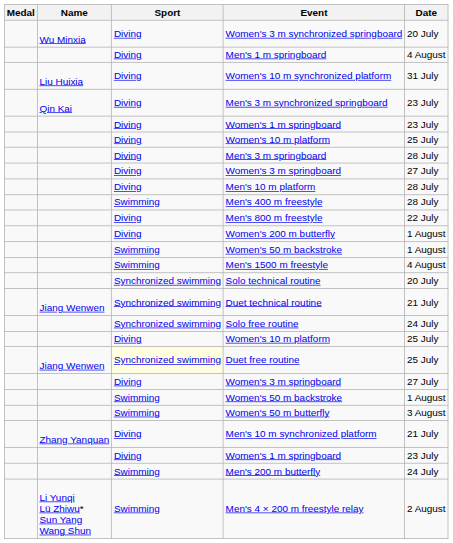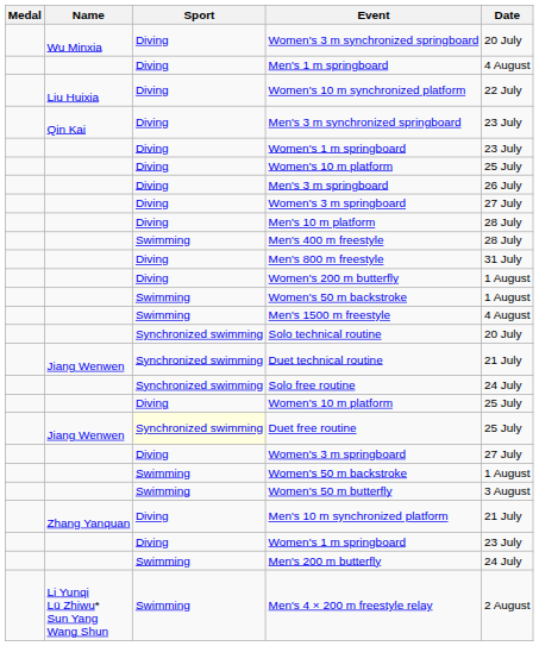 <table class="wikitable sortable" style="font-size:90%">
 <tr>
 <th>Medal</th>
 <th>Name</th>
 <th>Sport</th>
 <th>Event</th>
 <th>Date</th>
 </tr>
 <tr>
 <td></td>
 <td><br><a href='#'>Wu Minxia</a></td>
 <td><a href='#'>Diving</a></td>
 <td><a href='#'>Women's 3 m synchronized springboard</a></td>
 <td>20 July</td>
 </tr>
 <tr>
 <td></td>
 <td></td>
 <td><a href='#'>Diving</a></td>
 <td><a href='#'>Men's 1 m springboard</a></td>
 <td>4 August</td>
 </tr>
 <tr>
 <td></td>
 <td><br><a href='#'>Liu Huixia</a></td>
 <td><a href='#'>Diving</a></td>
 <td><a href='#'>Women's 10 m synchronized platform</a></td>
-<td>31 July</td>
+<td>22 July</td>
 </tr>
 <tr>
 <td></td>
 <td><br><a href='#'>Qin Kai</a></td>
 <td><a href='#'>Diving</a></td>
 <td><a href='#'>Men's 3 m synchronized springboard</a></td>
 <td>23 July</td>
 </tr>
 <tr>
 <td></td>
 <td></td>
 <td><a href='#'>Diving</a></td>
 <td><a href='#'>Women's 1 m springboard</a></td>
 <td>23 July</td>
 </tr>
 <tr>
 <td></td>
 <td></td>
 <td><a href='#'>Diving</a></td>
 <td><a href='#'>Women's 10 m platform</a></td>
 <td>25 July</td>
 </tr>
 <tr>
 <td></td>
 <td></td>
 <td><a href='#'>Diving</a></td>
 <td><a href='#'>Men's 3 m springboard</a></td>
-<td>28 July</td>
+<td>26 July</td>
 </tr>
 <tr>
 <td></td>
 <td></td>
 <td><a href='#'>Diving</a></td>
 <td><a href='#'>Women's 3 m springboard</a></td>
 <td>27 July</td>
 </tr>
 <tr>
 <td></td>
 <td></td>
 <td><a href='#'>Diving</a></td>
 <td><a href='#'>Men's 10 m platform</a></td>
 <td>28 July</td>
 </tr>
 <tr>
 <td></td>
 <td></td>
 <td><a href='#'>Swimming</a></td>
 <td><a href='#'>Men's 400 m freestyle</a></td>
 <td>28 July</td>
 </tr>
 <tr>
 <td></td>
 <td></td>
 <td><a href='#'>Diving</a></td>
 <td><a href='#'>Men's 800 m freestyle</a></td>
-<td>22 July</td>
+<td>31 July</td>
 </tr>
 <tr>
 <td></td>
 <td></td>
 <td><a href='#'>Diving</a></td>
 <td><a href='#'>Women's 200 m butterfly</a></td>
 <td>1 August</td>
 </tr>
 <tr>
 <td></td>
 <td></td>
 <td><a href='#'>Swimming</a></td>
 <td><a href='#'>Women's 50 m backstroke</a></td>
 <td>1 August</td>
 </tr>
 <tr>
 <td></td>
 <td></td>
 <td><a href='#'>Swimming</a></td>
 <td><a href='#'>Men's 1500 m freestyle</a></td>
 <td>4 August</td>
 </tr>
 <tr>
 <td></td>
 <td></td>
 <td><a href='#'>Synchronized swimming</a></td>
 <td><a href='#'>Solo technical routine</a></td>
 <td>20 July</td>
 </tr>
 <tr>
 <td></td>
 <td><br><a href='#'>Jiang Wenwen</a></td>
 <td><a href='#'>Synchronized swimming</a></td>
 <td><a href='#'>Duet technical routine</a></td>
 <td>21 July</td>
 </tr>
 <tr>
 <td></td>
 <td></td>
 <td><a href='#'>Synchronized swimming</a></td>
 <td><a href='#'>Solo free routine</a></td>
 <td>24 July</td>
 </tr>
 <tr>
 <td></td>
 <td></td>
 <td><a href='#'>Diving</a></td>
 <td><a href='#'>Women's 10 m platform</a></td>
 <td>25 July</td>
 </tr>
 <tr>
 <td></td>
 <td><br><a href='#'>Jiang Wenwen</a></td>
 <td style="background: lightyellow;"><a href='#'>Synchronized swimming</a></td>
 <td><a href='#'>Duet free routine</a></td>
 <td>25 July</td>
 </tr>
 <tr>
 <td></td>
 <td></td>
 <td><a href='#'>Diving</a></td>
 <td><a href='#'>Women's 3 m springboard</a></td>
 <td>27 July</td>
 </tr>
 <tr>
 <td></td>
 <td></td>
 <td><a href='#'>Swimming</a></td>
 <td><a href='#'>Women's 50 m backstroke</a></td>
 <td>1 August</td>
 </tr>
 <tr>
 <td></td>
 <td></td>
 <td><a href='#'>Swimming</a></td>
 <td><a href='#'>Women's 50 m butterfly</a></td>
 <td>3 August</td>
 </tr>
 <tr>
 <td></td>
 <td><br><a href='#'>Zhang Yanquan</a></td>
 <td><a href='#'>Diving</a></td>
 <td><a href='#'>Men's 10 m synchronized platform</a></td>
 <td>21 July</td>
 </tr>
 <tr>
 <td></td>
 <td></td>
 <td><a href='#'>Diving</a></td>
 <td><a href='#'>Women's 1 m springboard</a></td>
 <td>23 July</td>
 </tr>
 <tr>
 <td></td>
 <td></td>
 <td><a href='#'>Swimming</a></td>
 <td><a href='#'>Men's 200 m butterfly</a></td>
 <td>24 July</td>
 </tr>
 <tr>
 <td></td>
 <td><br><a href='#'>Li Yunqi</a><br><a href='#'>Lü Zhiwu</a>*<br><a href='#'>Sun Yang</a><br><a href='#'>Wang Shun</a></td>
 <td><a href='#'>Swimming</a></td>
 <td><a href='#'>Men's 4 × 200 m freestyle relay</a></td>
 <td>2 August</td>
 </tr>
 </table>
